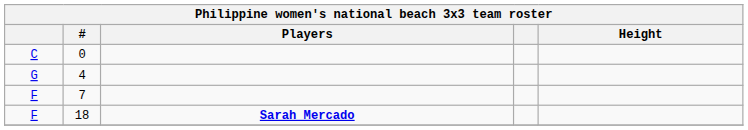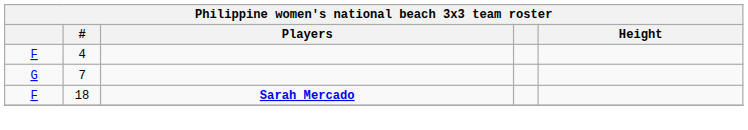 <table class="wikitable sortable" style="text-align: center; font-size:80%;" width=50%>
 <tr>
 <th colspan=5>Philippine women's national beach 3x3 team roster</th>
 </tr>
 <tr>
 <th width=8%></th>
 <th width=5%>#</th>
 <th>Players</th>
 <th></th>
 <th>Height</th>
 </tr>
 <tr>
-<td><a href='#'>C</a></td>
-<td>0</td>
+<td><a href='#'>F</a></td>
+<td>4</td>
 <td></td>
 <td></td>
 <td></td>
 </tr>
 <tr>
 <td><a href='#'>G</a></td>
-<td>4</td>
-<td></td>
-<td></td>
-<td></td>
-</tr>
-<tr>
-<td><a href='#'>F</a></td>
 <td>7</td>
 <td></td>
 <td></td>
 <td></td>
 </tr>
 <tr>
 <td><a href='#'>F</a></td>
 <td>18</td>
 <td><strong><a href='#'>Sarah Mercado</a></strong></td>
 <td></td>
 <td></td>
 </tr>
 <tr>
 </tr>
 </table>
